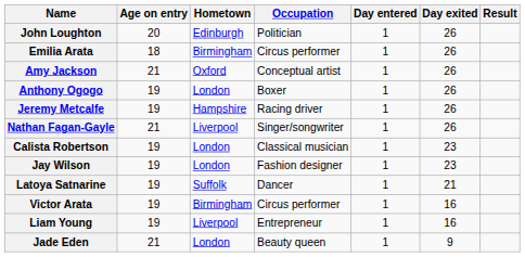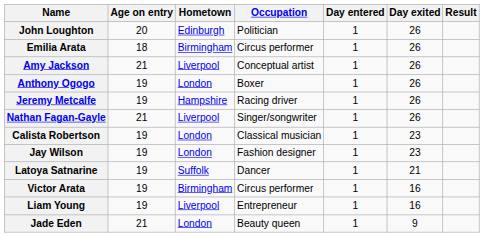 <table class="wikitable sortable" style="text-align:left; line-height:20px; width:auto;">
 <tr>
 <th scope="col">Name</th>
 <th scope="col">Age on entry</th>
 <th scope="col">Hometown</th>
 <th scope="col"><a href='#'>Occupation</a></th>
 <th scope="col">Day entered</th>
 <th scope="col">Day exited</th>
 <th scope="col">Result</th>
 </tr>
 <tr>
 <th scope="row">John Loughton</th>
 <td align="center">20</td>
 <td><a href='#'>Edinburgh</a></td>
 <td>Politician</td>
 <td align="center">1</td>
 <td align="center">26</td>
 <td></td>
 </tr>
 <tr>
 <th scope="row">Emilia Arata</th>
 <td align="center">18</td>
 <td><a href='#'>Birmingham</a></td>
 <td>Circus performer</td>
 <td align="center">1</td>
 <td align="center">26</td>
 <td></td>
 </tr>
 <tr>
 <th scope="row"><a href='#'>Amy Jackson</a></th>
 <td align="center">21</td>
-<td><a href='#'>Oxford</a></td>
+<td><a href='#'>Liverpool</a></td>
 <td>Conceptual artist</td>
 <td align="center">1</td>
 <td align="center">26</td>
 <td></td>
 </tr>
 <tr>
 <th scope="row"><a href='#'>Anthony Ogogo</a></th>
 <td align="center">19</td>
 <td><a href='#'>London</a></td>
 <td>Boxer</td>
 <td align="center">1</td>
 <td align="center">26</td>
 <td></td>
 </tr>
 <tr>
 <th scope="row"><a href='#'>Jeremy Metcalfe</a></th>
 <td align="center">19</td>
 <td><a href='#'>Hampshire</a></td>
 <td>Racing driver</td>
 <td align="center">1</td>
 <td align="center">26</td>
 <td></td>
 </tr>
 <tr>
 <th scope="row"><a href='#'>Nathan Fagan-Gayle</a></th>
 <td align="center">21</td>
 <td><a href='#'>Liverpool</a></td>
 <td>Singer/songwriter</td>
 <td align="center">1</td>
 <td align="center">26</td>
 <td></td>
 </tr>
 <tr>
 <th scope="row">Calista Robertson</th>
 <td align="center">19</td>
 <td><a href='#'>London</a></td>
 <td>Classical musician</td>
 <td align="center">1</td>
 <td align="center">23</td>
 <td></td>
 </tr>
 <tr>
 <th scope="row">Jay Wilson</th>
 <td align="center">19</td>
 <td><a href='#'>London</a></td>
 <td>Fashion designer</td>
 <td align="center">1</td>
 <td align="center">23</td>
 <td></td>
 </tr>
 <tr>
 <th scope="row">Latoya Satnarine</th>
 <td align="center">19</td>
 <td><a href='#'>Suffolk</a></td>
 <td>Dancer</td>
 <td align="center">1</td>
 <td align="center">21</td>
 <td></td>
 </tr>
 <tr>
 <th scope="row">Victor Arata</th>
 <td align="center">19</td>
 <td><a href='#'>Birmingham</a></td>
 <td>Circus performer</td>
 <td align="center">1</td>
 <td align="center">16</td>
 <td></td>
 </tr>
 <tr>
 <th scope="row">Liam Young</th>
 <td align="center">19</td>
 <td><a href='#'>Liverpool</a></td>
 <td>Entrepreneur</td>
 <td align="center">1</td>
 <td align="center">16</td>
 <td></td>
 </tr>
 <tr>
 <th scope="row">Jade Eden</th>
 <td align="center">21</td>
 <td><a href='#'>London</a></td>
 <td>Beauty queen</td>
 <td align="center">1</td>
 <td align="center">9</td>
 <td></td>
 </tr>
 </table>
